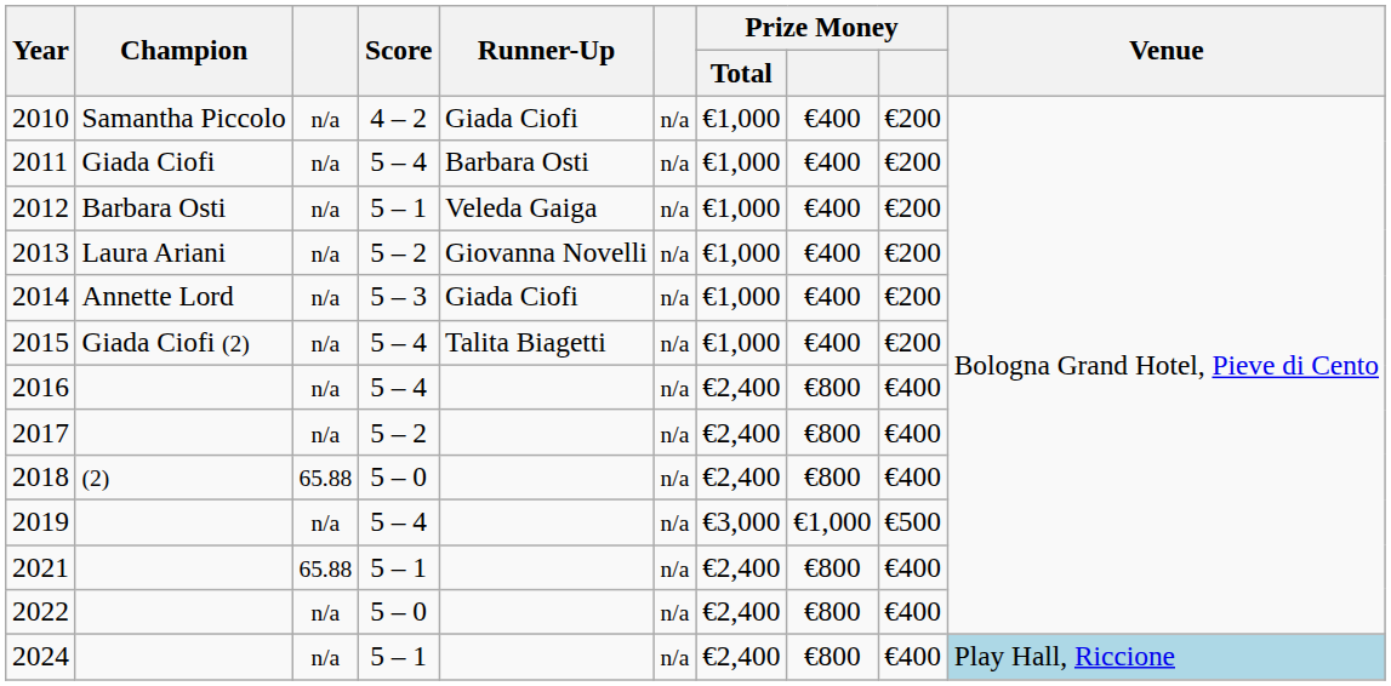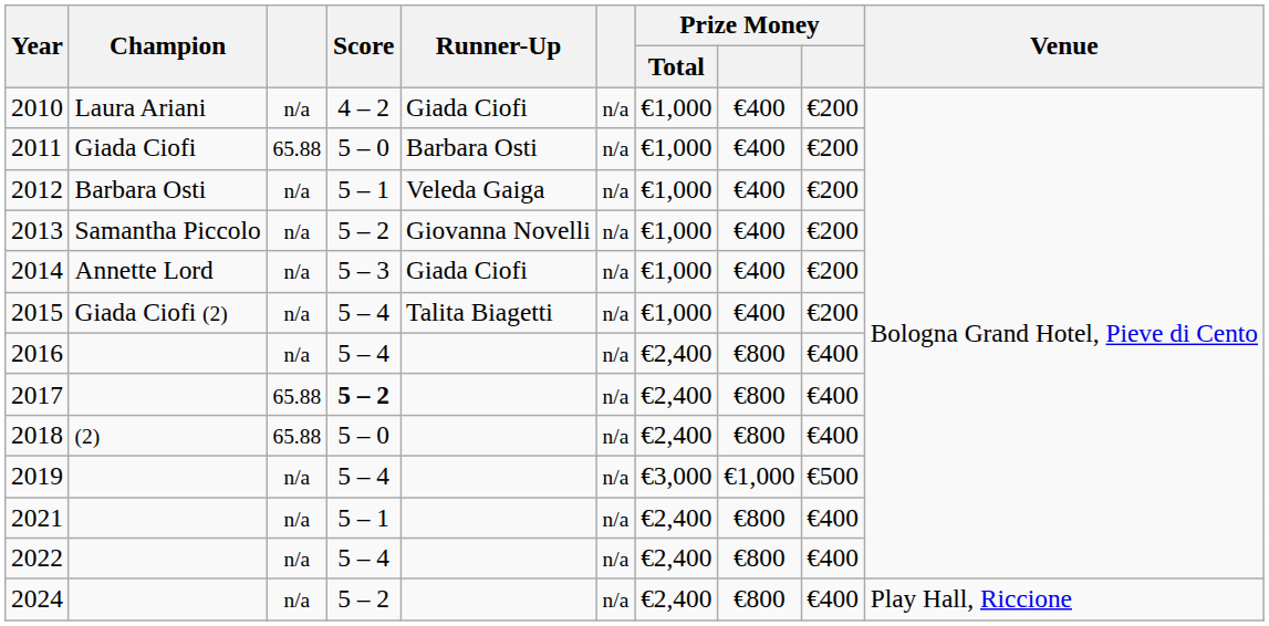 <table class="wikitable sortable">
 <tr>
 <th rowspan=2>Year</th>
 <th rowspan=2>Champion</th>
 <th rowspan=2></th>
 <th rowspan=2>Score</th>
 <th rowspan=2>Runner-Up</th>
 <th rowspan=2></th>
 <th colspan=3>Prize Money</th>
 <th rowspan=2>Venue</th>
 </tr>
 <tr>
 <th>Total</th>
 <th></th>
 <th></th>
 </tr>
 <tr>
 <td>2010</td>
-<td> Samantha Piccolo</td>
+<td> Laura Ariani</td>
 <td align=center><small><span>n/a</span></small></td>
 <td align=center>4 – 2</td>
 <td> Giada Ciofi</td>
 <td align=center><small><span>n/a</span></small></td>
 <td align=center>€1,000</td>
 <td align=center>€400</td>
 <td align=center>€200</td>
 <td rowspan=12>Bologna Grand Hotel, <a href='#'>Pieve di Cento</a></td>
 </tr>
 <tr>
 <td>2011</td>
 <td> Giada Ciofi</td>
-<td align=center><small><span>n/a</span></small></td>
-<td align=center>5 – 4</td>
+<td align=center><small><span>65.88</span></small></td>
+<td align=center>5 – 0</td>
 <td> Barbara Osti</td>
 <td align=center><small><span>n/a</span></small></td>
 <td align=center>€1,000</td>
 <td align=center>€400</td>
 <td align=center>€200</td>
 </tr>
 <tr>
 <td>2012</td>
 <td> Barbara Osti</td>
 <td align=center><small><span>n/a</span></small></td>
 <td align=center>5 – 1</td>
 <td> Veleda Gaiga</td>
 <td align=center><small><span>n/a</span></small></td>
 <td align=center>€1,000</td>
 <td align=center>€400</td>
 <td align=center>€200</td>
 </tr>
 <tr>
 <td>2013</td>
-<td> Laura Ariani</td>
+<td> Samantha Piccolo</td>
 <td align=center><small><span>n/a</span></small></td>
 <td align=center>5 – 2</td>
 <td> Giovanna Novelli</td>
 <td align=center><small><span>n/a</span></small></td>
 <td align=center>€1,000</td>
 <td align=center>€400</td>
 <td align=center>€200</td>
 </tr>
 <tr>
 <td>2014</td>
 <td> Annette Lord</td>
 <td align=center><small><span>n/a</span></small></td>
 <td align=center>5 – 3</td>
 <td> Giada Ciofi</td>
 <td align=center><small><span>n/a</span></small></td>
 <td align=center>€1,000</td>
 <td align=center>€400</td>
 <td align=center>€200</td>
 </tr>
 <tr>
 <td>2015</td>
 <td> Giada Ciofi <small>(2)</small></td>
 <td align=center><small><span>n/a</span></small></td>
 <td align=center>5 – 4</td>
 <td> Talita Biagetti</td>
 <td align=center><small><span>n/a</span></small></td>
 <td align=center>€1,000</td>
 <td align=center>€400</td>
 <td align=center>€200</td>
 </tr>
 <tr>
 <td>2016</td>
 <td></td>
 <td align=center><small><span>n/a</span></small></td>
 <td align=center>5 – 4</td>
 <td></td>
 <td align=center><small><span>n/a</span></small></td>
 <td align=center>€2,400</td>
 <td align=center>€800</td>
 <td align=center>€400</td>
 </tr>
 <tr>
 <td>2017</td>
 <td></td>
-<td align=center><small><span>n/a</span></small></td>
-<td align=center>5 – 2</td>
+<td align=center><small><span>65.88</span></small></td>
+<td align=center><strong>5 – 2</strong></td>
 <td></td>
 <td align=center><small><span>n/a</span></small></td>
 <td align=center>€2,400</td>
 <td align=center>€800</td>
 <td align=center>€400</td>
 </tr>
 <tr>
 <td>2018</td>
 <td> <small>(2)</small></td>
 <td align=center><small><span>65.88</span></small></td>
 <td align=center>5 – 0</td>
 <td></td>
 <td align=center><small><span>n/a</span></small></td>
 <td align=center>€2,400</td>
 <td align=center>€800</td>
 <td align=center>€400</td>
 </tr>
 <tr>
 <td>2019</td>
 <td></td>
 <td align=center><small><span>n/a</span></small></td>
 <td align=center>5 – 4</td>
 <td></td>
 <td align=center><small><span>n/a</span></small></td>
 <td align=center>€3,000</td>
 <td align=center>€1,000</td>
 <td align=center>€500</td>
 </tr>
 <tr>
 <td>2021</td>
 <td></td>
-<td align=center><small><span>65.88</span></small></td>
+<td align=center><small><span>n/a</span></small></td>
 <td align=center>5 – 1</td>
 <td></td>
 <td align=center><small><span>n/a</span></small></td>
 <td align=center>€2,400</td>
 <td align=center>€800</td>
 <td align=center>€400</td>
 </tr>
 <tr>
 <td>2022</td>
 <td></td>
 <td align=center><small><span>n/a</span></small></td>
-<td align=center>5 – 0</td>
+<td align=center>5 – 4</td>
 <td></td>
 <td align=center><small><span>n/a</span></small></td>
 <td align=center>€2,400</td>
 <td align=center>€800</td>
 <td align=center>€400</td>
 </tr>
 <tr>
 <td>2024</td>
 <td></td>
 <td align=center><small><span>n/a</span></small></td>
-<td align=center>5 – 1</td>
+<td align=center>5 – 2</td>
 <td></td>
 <td align=center><small><span>n/a</span></small></td>
 <td align=center>€2,400</td>
 <td align=center>€800</td>
 <td align=center>€400</td>
-<td style="background: lightblue;">Play Hall, <a href='#'>Riccione</a></td>
+<td>Play Hall, <a href='#'>Riccione</a></td>
 </tr>
 </table>
